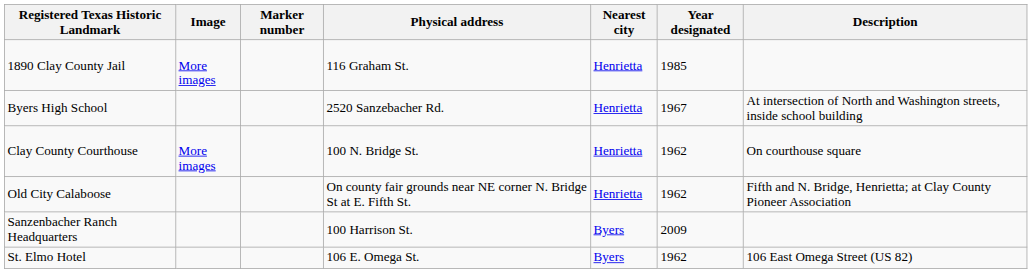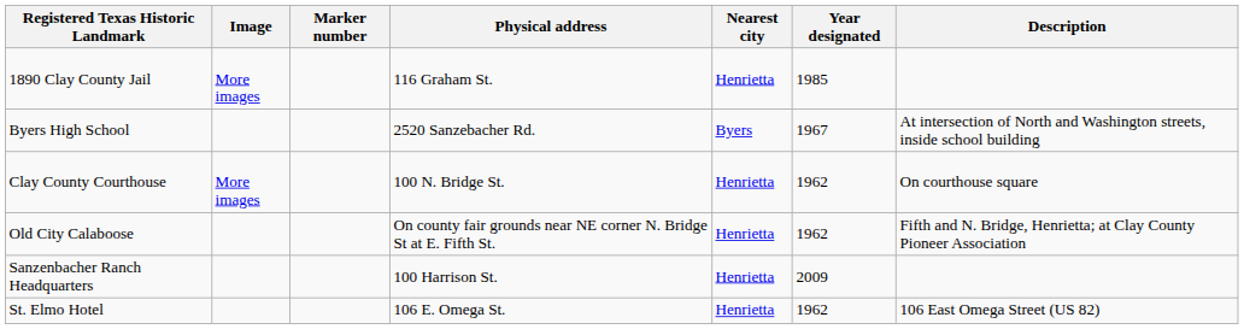 <table class="wikitable sortable">
 <tr>
 <th>Registered Texas Historic Landmark</th>
 <th>Image</th>
 <th>Marker number</th>
 <th>Physical address</th>
 <th>Nearest city</th>
 <th>Year designated</th>
 <th>Description</th>
 </tr>
 <tr>
 <td>1890 Clay County Jail</td>
 <td><br> <a href='#'>More images</a></td>
 <td></td>
 <td>116 Graham St.<br></td>
 <td><a href='#'>Henrietta</a></td>
 <td>1985</td>
 <td></td>
 </tr>
 <tr>
 <td>Byers High School</td>
 <td></td>
 <td></td>
 <td>2520 Sanzebacher Rd.<br></td>
-<td><a href='#'>Henrietta</a></td>
+<td><a href='#'>Byers</a></td>
 <td>1967</td>
 <td>At intersection of North and Washington streets, inside school building</td>
 </tr>
 <tr>
 <td>Clay County Courthouse</td>
 <td><br> <a href='#'>More images</a></td>
 <td></td>
 <td>100 N. Bridge St.<br></td>
 <td><a href='#'>Henrietta</a></td>
 <td>1962</td>
 <td>On courthouse square</td>
 </tr>
 <tr>
 <td>Old City Calaboose</td>
 <td></td>
 <td></td>
 <td>On county fair grounds near NE corner N. Bridge St at E. Fifth St.<br></td>
 <td><a href='#'>Henrietta</a></td>
 <td>1962</td>
 <td>Fifth and N. Bridge, Henrietta; at Clay County Pioneer Association</td>
 </tr>
 <tr>
 <td>Sanzenbacher Ranch Headquarters</td>
 <td></td>
 <td></td>
 <td>100 Harrison St.<br></td>
-<td><a href='#'>Byers</a></td>
+<td><a href='#'>Henrietta</a></td>
 <td>2009</td>
 <td></td>
 </tr>
 <tr>
 <td>St. Elmo Hotel</td>
 <td></td>
 <td></td>
 <td>106 E. Omega St.<br></td>
-<td><a href='#'>Byers</a></td>
+<td><a href='#'>Henrietta</a></td>
 <td>1962</td>
 <td>106 East Omega Street (US 82)</td>
 </tr>
 </table>
